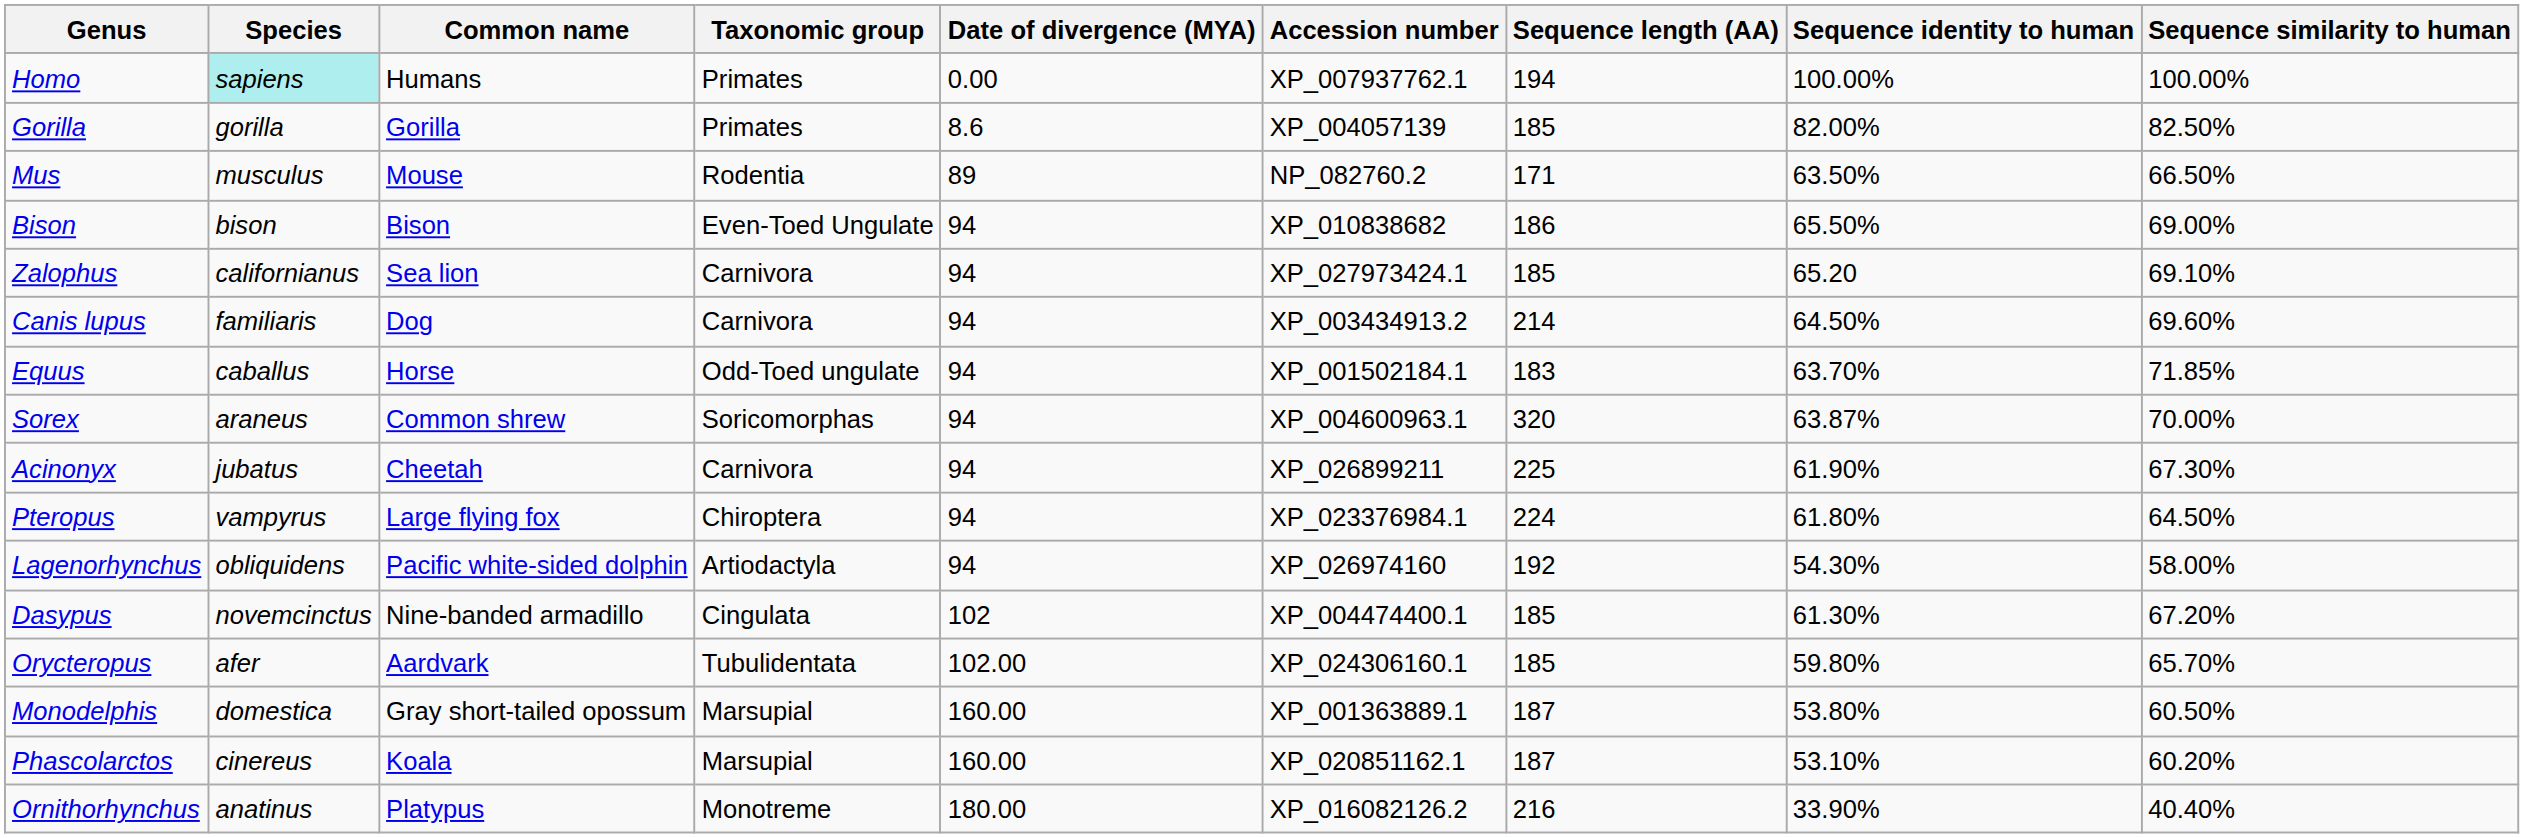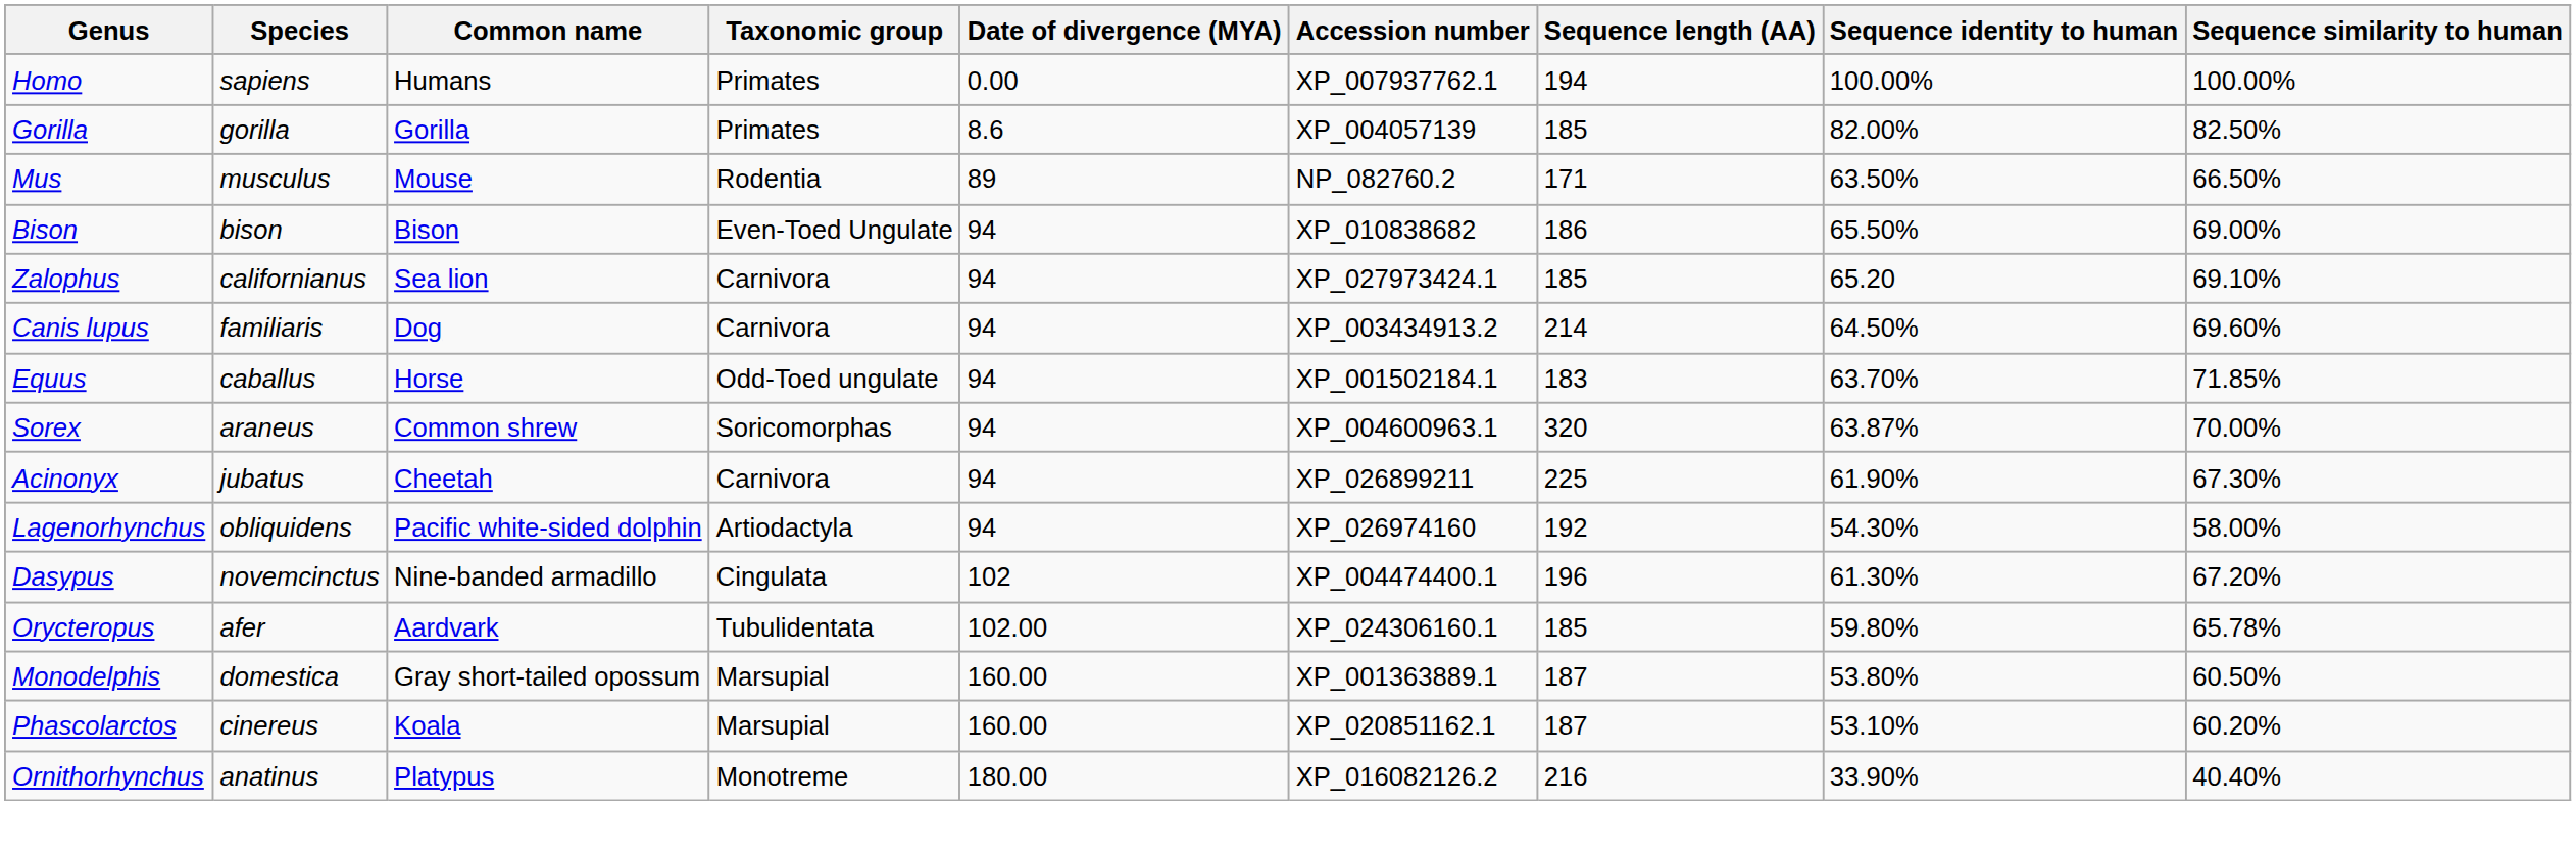 <table class="wikitable sortable">
 <tr>
 <th><small>Genus</small></th>
 <th><small>Species</small></th>
 <th><small>Common name</small></th>
 <th><small>Taxonomic group</small></th>
 <th><small>Date of divergence (MYA)</small></th>
 <th><small>Accession number</small></th>
 <th><small>Sequence length (AA)</small></th>
 <th><small>Sequence identity to human</small></th>
 <th><small>Sequence similarity to human</small></th>
 </tr>
 <tr>
 <td><small><em><a href='#'>Homo</a></em></small></td>
-<td style="background: paleturquoise;"><small><em>sapiens</em></small></td>
+<td><small><em>sapiens</em></small></td>
 <td><small>Humans</small></td>
 <td><small>Primates</small></td>
 <td><small>0.00</small></td>
 <td><small>XP_007937762.1</small></td>
 <td><small>194</small></td>
 <td><small>100.00%</small></td>
 <td><small>100.00%</small></td>
 </tr>
 <tr>
 <td><small><em><a href='#'>Gorilla</a></em></small></td>
 <td><small><em>gorilla</em></small></td>
 <td><small><a href='#'>Gorilla</a></small></td>
 <td><small>Primates</small></td>
 <td><small>8.6</small></td>
 <td><small>XP_004057139</small></td>
 <td><small>185</small></td>
 <td><small>82.00%</small></td>
 <td><small>82.50%</small></td>
 </tr>
 <tr>
 <td><small><em><a href='#'>Mus</a></em></small></td>
 <td><small><em>musculus</em></small></td>
 <td><small><a href='#'>Mouse</a></small></td>
 <td><small>Rodentia</small></td>
 <td><small>89</small></td>
 <td><small>NP_082760.2</small></td>
 <td><small>171</small></td>
 <td><small>63.50%</small></td>
 <td><small>66.50%</small></td>
 </tr>
 <tr>
 <td><small><em><a href='#'>Bison</a></em></small></td>
 <td><small><em>bison</em></small></td>
 <td><small><a href='#'>Bison</a></small></td>
 <td><small>Even-Toed Ungulate</small></td>
 <td><small>94</small></td>
 <td><small>XP_010838682</small></td>
 <td><small>186</small></td>
 <td><small>65.50%</small></td>
 <td><small>69.00%</small></td>
 </tr>
 <tr>
 <td><small><em><a href='#'>Zalophus</a></em></small></td>
 <td><small><em>californianus</em></small></td>
 <td><small><a href='#'>Sea lion</a></small></td>
 <td><small>Carnivora</small></td>
 <td><small>94</small></td>
 <td><small>XP_027973424.1</small></td>
 <td><small>185</small></td>
 <td><small>65.20</small></td>
 <td><small>69.10%</small></td>
 </tr>
 <tr>
 <td><small><em><a href='#'>Canis lupus</a></em><br></small></td>
 <td><small><em>familiaris</em></small></td>
 <td><small><a href='#'>Dog</a></small></td>
 <td><small>Carnivora</small></td>
 <td><small>94</small></td>
 <td><small>XP_003434913.2 </small></td>
 <td><small>214</small></td>
 <td><small>64.50%</small></td>
 <td><small>69.60%</small></td>
 </tr>
 <tr>
 <td><small><em><a href='#'>Equus</a></em></small></td>
 <td><small><em>caballus</em></small></td>
 <td><small><a href='#'>Horse</a></small></td>
 <td><small>Odd-Toed ungulate</small></td>
 <td><small>94</small></td>
 <td><small>XP_001502184.1</small></td>
 <td><small>183</small></td>
 <td><small>63.70%</small></td>
 <td><small>71.85%</small></td>
 </tr>
 <tr>
 <td><small><em><a href='#'>Sorex</a></em></small></td>
 <td><small><em>araneus</em></small></td>
 <td><small><a href='#'>Common shrew</a></small></td>
 <td><small>Soricomorphas</small></td>
 <td><small>94</small></td>
 <td><small>XP_004600963.1</small></td>
 <td><small>320</small></td>
 <td><small>63.87%</small></td>
 <td><small>70.00%</small></td>
 </tr>
 <tr>
 <td><small><em><a href='#'>Acinonyx</a></em><br></small></td>
 <td><small><em>jubatus</em></small></td>
 <td><small><a href='#'>Cheetah</a></small></td>
 <td><small>Carnivora</small></td>
 <td><small>94</small></td>
 <td><small>XP_026899211</small></td>
 <td><small>225</small></td>
 <td><small>61.90%</small></td>
 <td><small>67.30%</small></td>
 </tr>
 <tr>
-<td><small><em><a href='#'>Pteropus</a></em><br></small></td>
-<td><small><em>vampyrus</em></small></td>
-<td><small><a href='#'>Large flying fox</a></small></td>
-<td><small>Chiroptera</small></td>
-<td><small>94</small></td>
-<td><small>XP_023376984.1</small></td>
-<td><small>224</small></td>
-<td><small>61.80%</small></td>
-<td><small>64.50%</small></td>
-</tr>
-<tr>
 <td><small><em><a href='#'>Lagenorhynchus</a></em></small></td>
 <td><small><em>obliquidens</em></small></td>
 <td><small><a href='#'>Pacific white-sided dolphin</a></small></td>
 <td><small>Artiodactyla</small></td>
 <td><small>94</small></td>
 <td><small>XP_026974160</small></td>
 <td><small>192</small></td>
 <td><small>54.30%</small></td>
 <td><small>58.00%</small></td>
 </tr>
 <tr>
 <td><small><em><a href='#'>Dasypus</a></em></small></td>
 <td><small><em>novemcinctus</em></small></td>
 <td><small>Nine-banded armadillo</small></td>
 <td><small>Cingulata</small></td>
 <td><small>102</small></td>
 <td><small>XP_004474400.1</small></td>
-<td><small>185</small></td>
+<td><small>196</small></td>
 <td><small>61.30%</small></td>
 <td><small>67.20%</small></td>
 </tr>
 <tr>
 <td><small><em><a href='#'>Orycteropus</a></em></small></td>
 <td><small><em>afer</em></small></td>
 <td><small><a href='#'>Aardvark</a></small></td>
 <td><small>Tubulidentata</small></td>
 <td><small>102.00</small></td>
 <td><small>XP_024306160.1</small></td>
 <td><small>185</small></td>
 <td><small>59.80%</small></td>
-<td><small>65.70%</small></td>
+<td><small>65.78%</small></td>
 </tr>
 <tr>
 <td><small><em><a href='#'>Monodelphis</a></em></small></td>
 <td><small><em>domestica</em></small></td>
 <td><small>Gray short-tailed opossum</small></td>
 <td><small>Marsupial</small></td>
 <td><small>160.00</small></td>
 <td><small>XP_001363889.1</small></td>
 <td><small>187</small></td>
 <td><small>53.80%</small></td>
 <td><small>60.50%</small></td>
 </tr>
 <tr>
 <td><small><em><a href='#'>Phascolarctos</a></em></small></td>
 <td><small><em>cinereus</em></small></td>
 <td><small><a href='#'>Koala</a></small></td>
 <td><small>Marsupial</small></td>
 <td><small>160.00</small></td>
 <td><small>XP_020851162.1</small></td>
 <td><small>187</small></td>
 <td><small>53.10%</small></td>
 <td><small>60.20%</small></td>
 </tr>
 <tr>
 <td><small><em><a href='#'>Ornithorhynchus</a></em></small></td>
 <td><small><em>anatinus</em></small></td>
 <td><small><a href='#'>Platypus</a></small></td>
 <td><small>Monotreme</small></td>
 <td><small>180.00</small></td>
 <td><small>XP_016082126.2</small></td>
 <td><small>216</small></td>
 <td><small>33.90%</small></td>
 <td><small>40.40%</small></td>
 </tr>
 </table>
